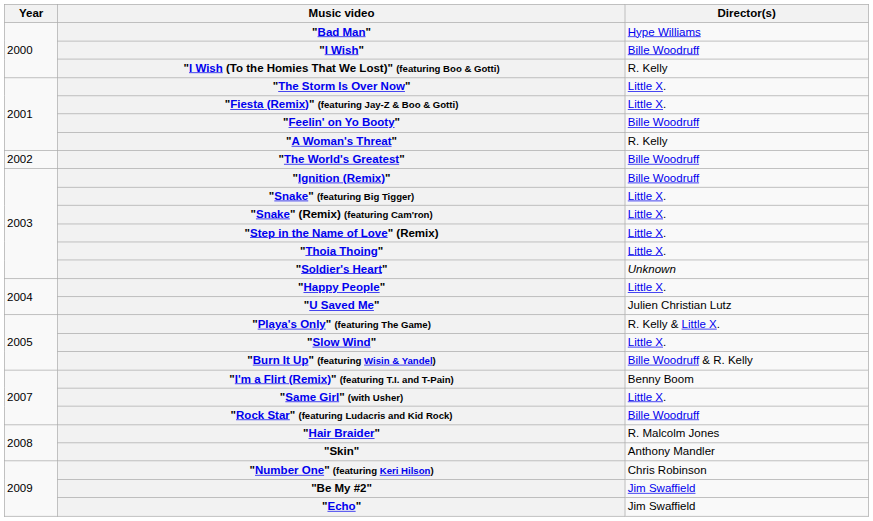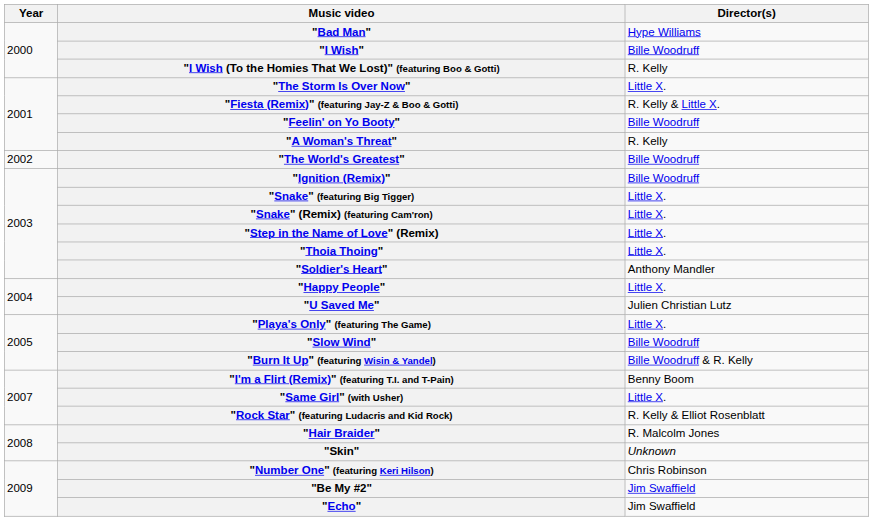 <table class="wikitable plainrowheaders" width=95%>
 <tr>
 <th scope="col" width=3%>Year</th>
 <th scope="col" width=35%>Music video</th>
 <th scope="col" width=15%>Director(s)</th>
 </tr>
 <tr>
 <td rowspan="3">2000</td>
 <th scope="row">"<a href='#'>Bad Man</a>"</th>
 <td><a href='#'>Hype Williams</a></td>
 </tr>
 <tr>
 <th scope="row">"<a href='#'>I Wish</a>"</th>
 <td><a href='#'>Bille Woodruff</a></td>
 </tr>
 <tr>
 <th scope="row">"<a href='#'>I Wish</a> (To the Homies That We Lost)" <small>(featuring Boo & Gotti)</small></th>
 <td>R. Kelly</td>
 </tr>
 <tr>
 <td rowspan="4">2001</td>
 <th scope="row">"<a href='#'>The Storm Is Over Now</a>"</th>
 <td><a href='#'>Little X</a>.</td>
 </tr>
 <tr>
 <th scope="row">"<a href='#'>Fiesta (Remix)</a>" <small>(featuring Jay-Z & Boo & Gotti)</small></th>
-<td><a href='#'>Little X</a>.</td>
+<td>R. Kelly & <a href='#'>Little X</a>.</td>
 </tr>
 <tr>
 <th scope="row">"<a href='#'>Feelin' on Yo Booty</a>"</th>
 <td><a href='#'>Bille Woodruff</a></td>
 </tr>
 <tr>
 <th scope="row">"<a href='#'>A Woman's Threat</a>"</th>
 <td>R. Kelly</td>
 </tr>
 <tr>
 <td>2002</td>
 <th scope="row">"<a href='#'>The World's Greatest</a>"</th>
 <td><a href='#'>Bille Woodruff</a></td>
 </tr>
 <tr>
 <td rowspan="6">2003</td>
 <th scope="row">"<a href='#'>Ignition (Remix)</a>"</th>
 <td><a href='#'>Bille Woodruff</a></td>
 </tr>
 <tr>
 <th scope="row">"<a href='#'>Snake</a>" <small>(featuring Big Tigger)</small></th>
 <td><a href='#'>Little X</a>.</td>
 </tr>
 <tr>
 <th scope="row">"<a href='#'>Snake</a>" (Remix) <small>(featuring Cam'ron)</small></th>
 <td><a href='#'>Little X</a>.</td>
 </tr>
 <tr>
 <th scope="row">"<a href='#'>Step in the Name of Love</a>" (Remix)</th>
 <td><a href='#'>Little X</a>.</td>
 </tr>
 <tr>
 <th scope="row">"<a href='#'>Thoia Thoing</a>"</th>
 <td><a href='#'>Little X</a>.</td>
 </tr>
 <tr>
 <th scope="row">"<a href='#'>Soldier's Heart</a>"</th>
-<td><em>Unknown</em></td>
+<td>Anthony Mandler</td>
 </tr>
 <tr>
 <td rowspan="2">2004</td>
 <th scope="row">"<a href='#'>Happy People</a>"</th>
 <td><a href='#'>Little X</a>.</td>
 </tr>
 <tr>
 <th scope="row">"<a href='#'>U Saved Me</a>"</th>
 <td>Julien Christian Lutz</td>
 </tr>
 <tr>
 <td rowspan="3">2005</td>
 <th scope="row">"<a href='#'>Playa's Only</a>" <small>(featuring The Game)</small></th>
-<td>R. Kelly & <a href='#'>Little X</a>.</td>
+<td><a href='#'>Little X</a>.</td>
 </tr>
 <tr>
 <th scope="row">"<a href='#'>Slow Wind</a>"</th>
-<td><a href='#'>Little X</a>.</td>
+<td><a href='#'>Bille Woodruff</a></td>
 </tr>
 <tr>
 <th scope="row">"<a href='#'>Burn It Up</a>" <small>(featuring <a href='#'>Wisin & Yandel</a>)</small></th>
 <td><a href='#'>Bille Woodruff</a> & R. Kelly</td>
 </tr>
 <tr>
 <td rowspan="3">2007</td>
 <th scope="row">"<a href='#'>I'm a Flirt (Remix)</a>" <small>(featuring T.I. and T-Pain)</small></th>
 <td>Benny Boom</td>
 </tr>
 <tr>
 <th scope="row">"<a href='#'>Same Girl</a>" <small>(with Usher)</small></th>
 <td><a href='#'>Little X</a>.</td>
 </tr>
 <tr>
 <th scope="row">"<a href='#'>Rock Star</a>" <small>(featuring Ludacris and Kid Rock)</small></th>
-<td><a href='#'>Bille Woodruff</a></td>
+<td>R. Kelly & Elliot Rosenblatt</td>
 </tr>
 <tr>
 <td rowspan="2">2008</td>
 <th scope="row">"<a href='#'>Hair Braider</a>"</th>
 <td>R. Malcolm Jones</td>
 </tr>
 <tr>
 <th scope="row">"Skin"</th>
-<td>Anthony Mandler</td>
+<td><em>Unknown</em></td>
 </tr>
 <tr>
 <td rowspan="3">2009</td>
 <th scope="row">"<a href='#'>Number One</a>" <small>(featuring <a href='#'>Keri Hilson</a>)</small></th>
 <td>Chris Robinson</td>
 </tr>
 <tr>
 <th scope="row">"Be My #2"</th>
 <td><a href='#'>Jim Swaffield</a></td>
 </tr>
 <tr>
 <th scope="row">"<a href='#'>Echo</a>"</th>
 <td>Jim Swaffield</td>
 </tr>
 </table>
